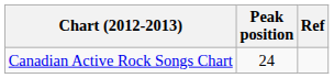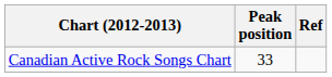 <table class="wikitable">
 <tr>
 <th>Chart (2012-2013)</th>
 <th>Peak<br>position</th>
 <th>Ref</th>
 </tr>
 <tr>
 <td><a href='#'>Canadian Active Rock Songs Chart</a></td>
-<td style="text-align:center;">24</td>
+<td style="text-align:center;">33</td>
 <td></td>
 </tr>
 </table>
